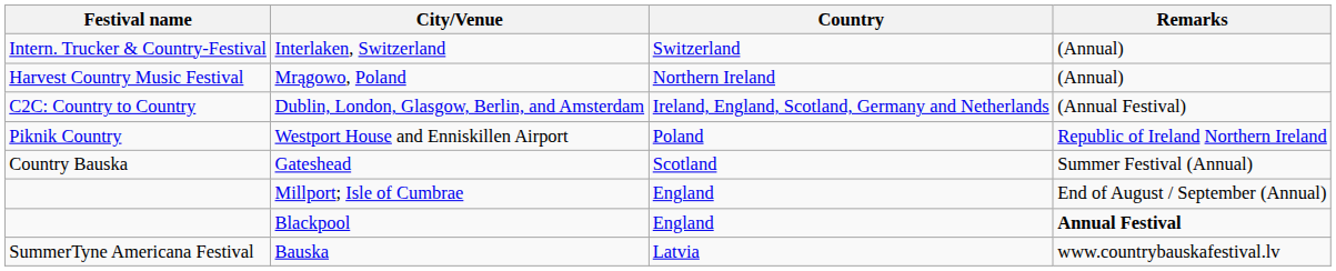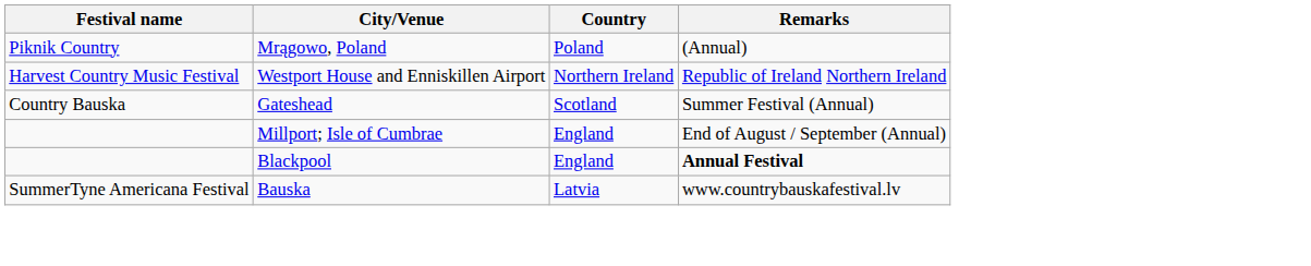 <table class="wikitable sortable ">
 <tr>
 <th>Festival name</th>
 <th>City/Venue</th>
 <th>Country</th>
 <th>Remarks</th>
 </tr>
 <tr>
-<td><a href='#'>Intern. Trucker & Country-Festival</a></td>
-<td><a href='#'>Interlaken</a>, <a href='#'>Switzerland</a></td>
-<td><a href='#'>Switzerland</a></td>
+<td><a href='#'>Piknik Country</a></td>
+<td><a href='#'>Mrągowo</a>, <a href='#'>Poland</a></td>
+<td><a href='#'>Poland</a></td>
 <td>(Annual)</td>
 </tr>
 <tr>
 <td><a href='#'>Harvest Country Music Festival</a></td>
-<td><a href='#'>Mrągowo</a>, <a href='#'>Poland</a></td>
+<td><a href='#'>Westport House</a> and Enniskillen Airport</td>
 <td><a href='#'>Northern Ireland</a></td>
-<td>(Annual)</td>
-</tr>
-<tr>
-<td><a href='#'>C2C: Country to Country</a></td>
-<td><a href='#'>Dublin, London, Glasgow, Berlin, and Amsterdam</a></td>
-<td><a href='#'>Ireland, England, Scotland, Germany and Netherlands</a></td>
-<td>(Annual Festival)</td>
-</tr>
-<tr>
-<td><a href='#'>Piknik Country</a></td>
-<td><a href='#'>Westport House</a> and Enniskillen Airport</td>
-<td><a href='#'>Poland</a></td>
 <td><a href='#'>Republic of Ireland</a> <a href='#'>Northern Ireland</a></td>
 </tr>
 <tr>
 <td>Country Bauska</td>
 <td><a href='#'>Gateshead</a></td>
 <td><a href='#'>Scotland</a></td>
 <td>Summer Festival (Annual)</td>
 </tr>
 <tr>
 <td></td>
 <td><a href='#'>Millport</a>; <a href='#'>Isle of Cumbrae</a></td>
 <td><a href='#'>England</a></td>
 <td>End of August / September (Annual)</td>
 </tr>
 <tr>
 <td></td>
 <td><a href='#'>Blackpool</a></td>
 <td><a href='#'>England</a></td>
 <td><strong>Annual Festival</strong></td>
 </tr>
 <tr>
 <td>SummerTyne Americana Festival</td>
 <td><a href='#'>Bauska</a></td>
 <td><a href='#'>Latvia</a></td>
 <td>www.countrybauskafestival.lv</td>
 </tr>
 </table>
